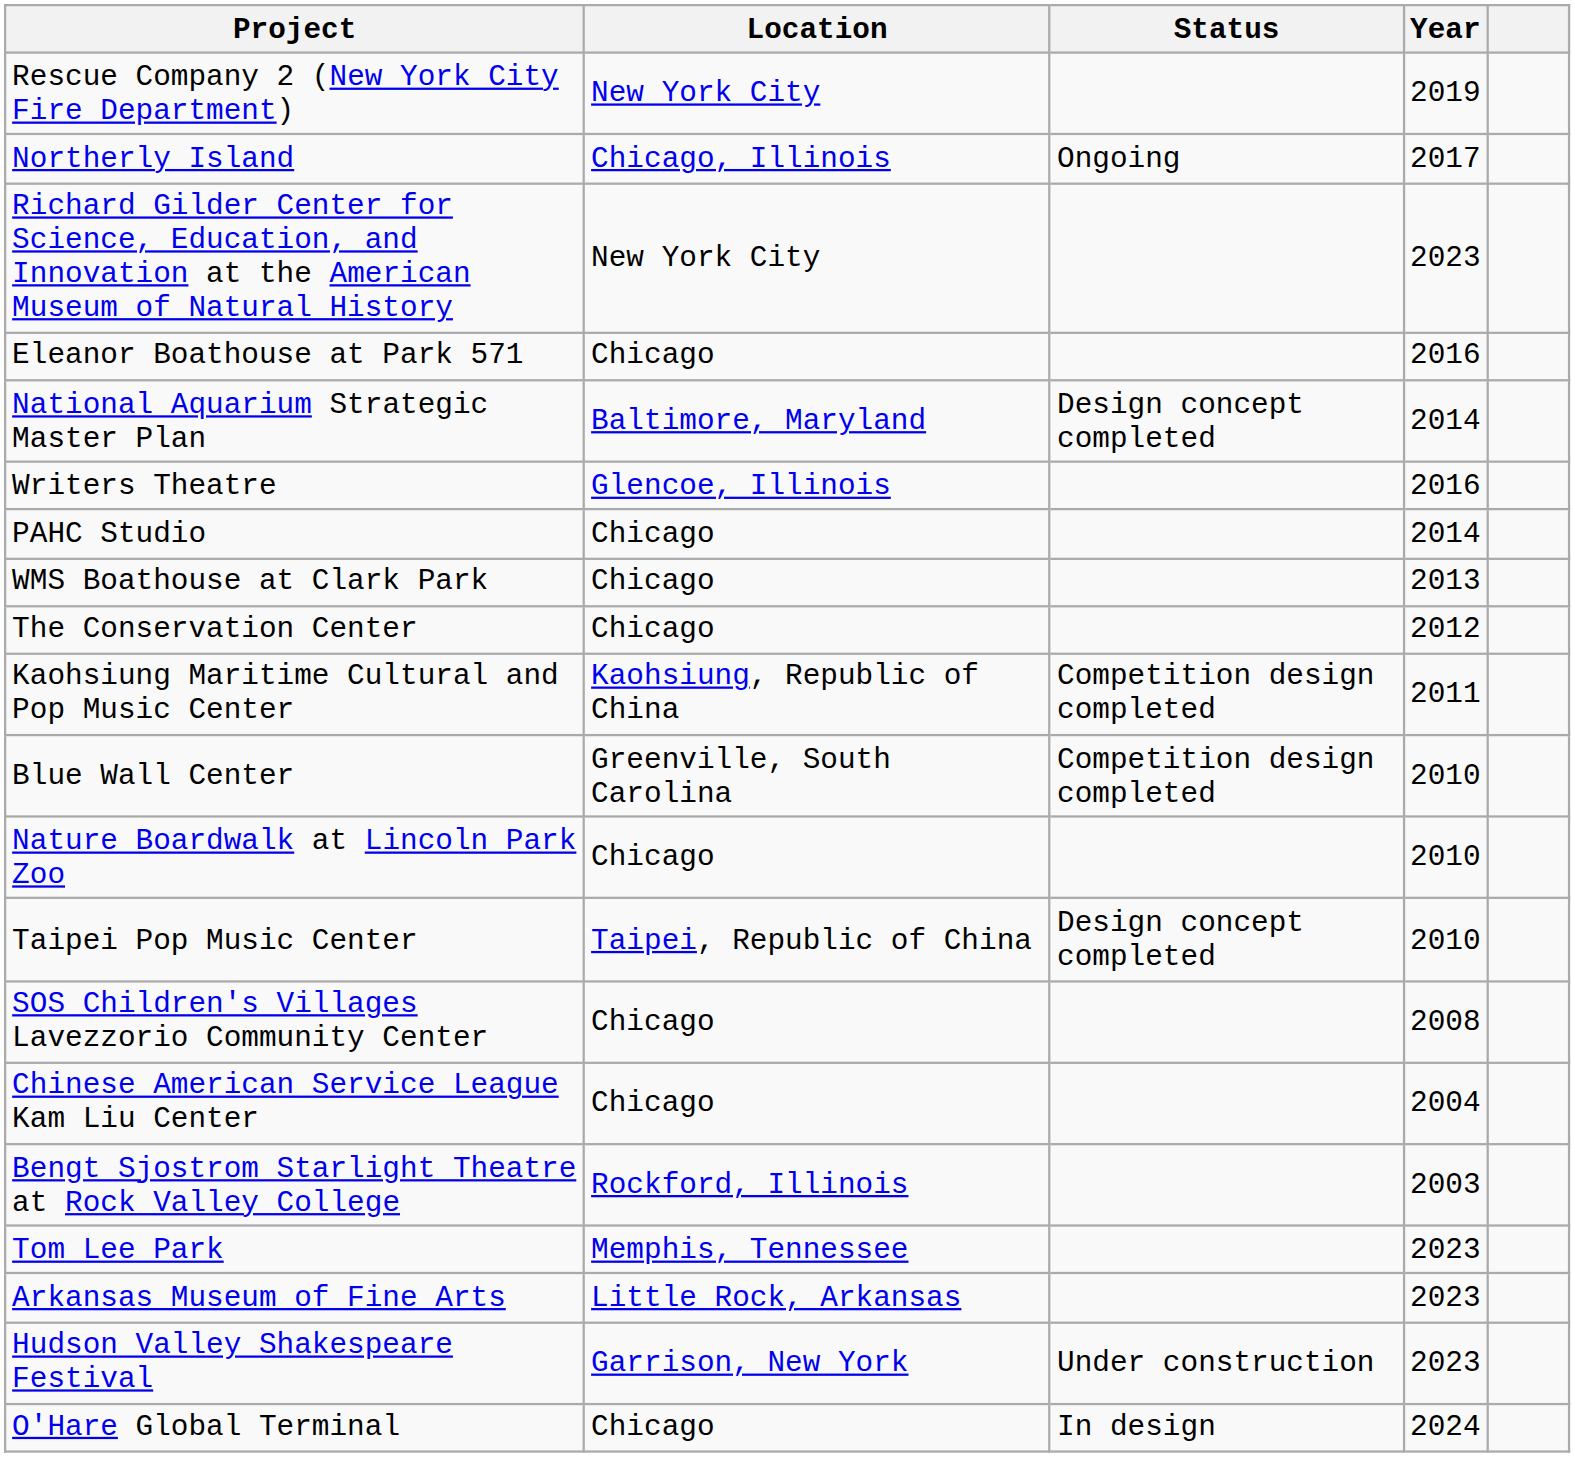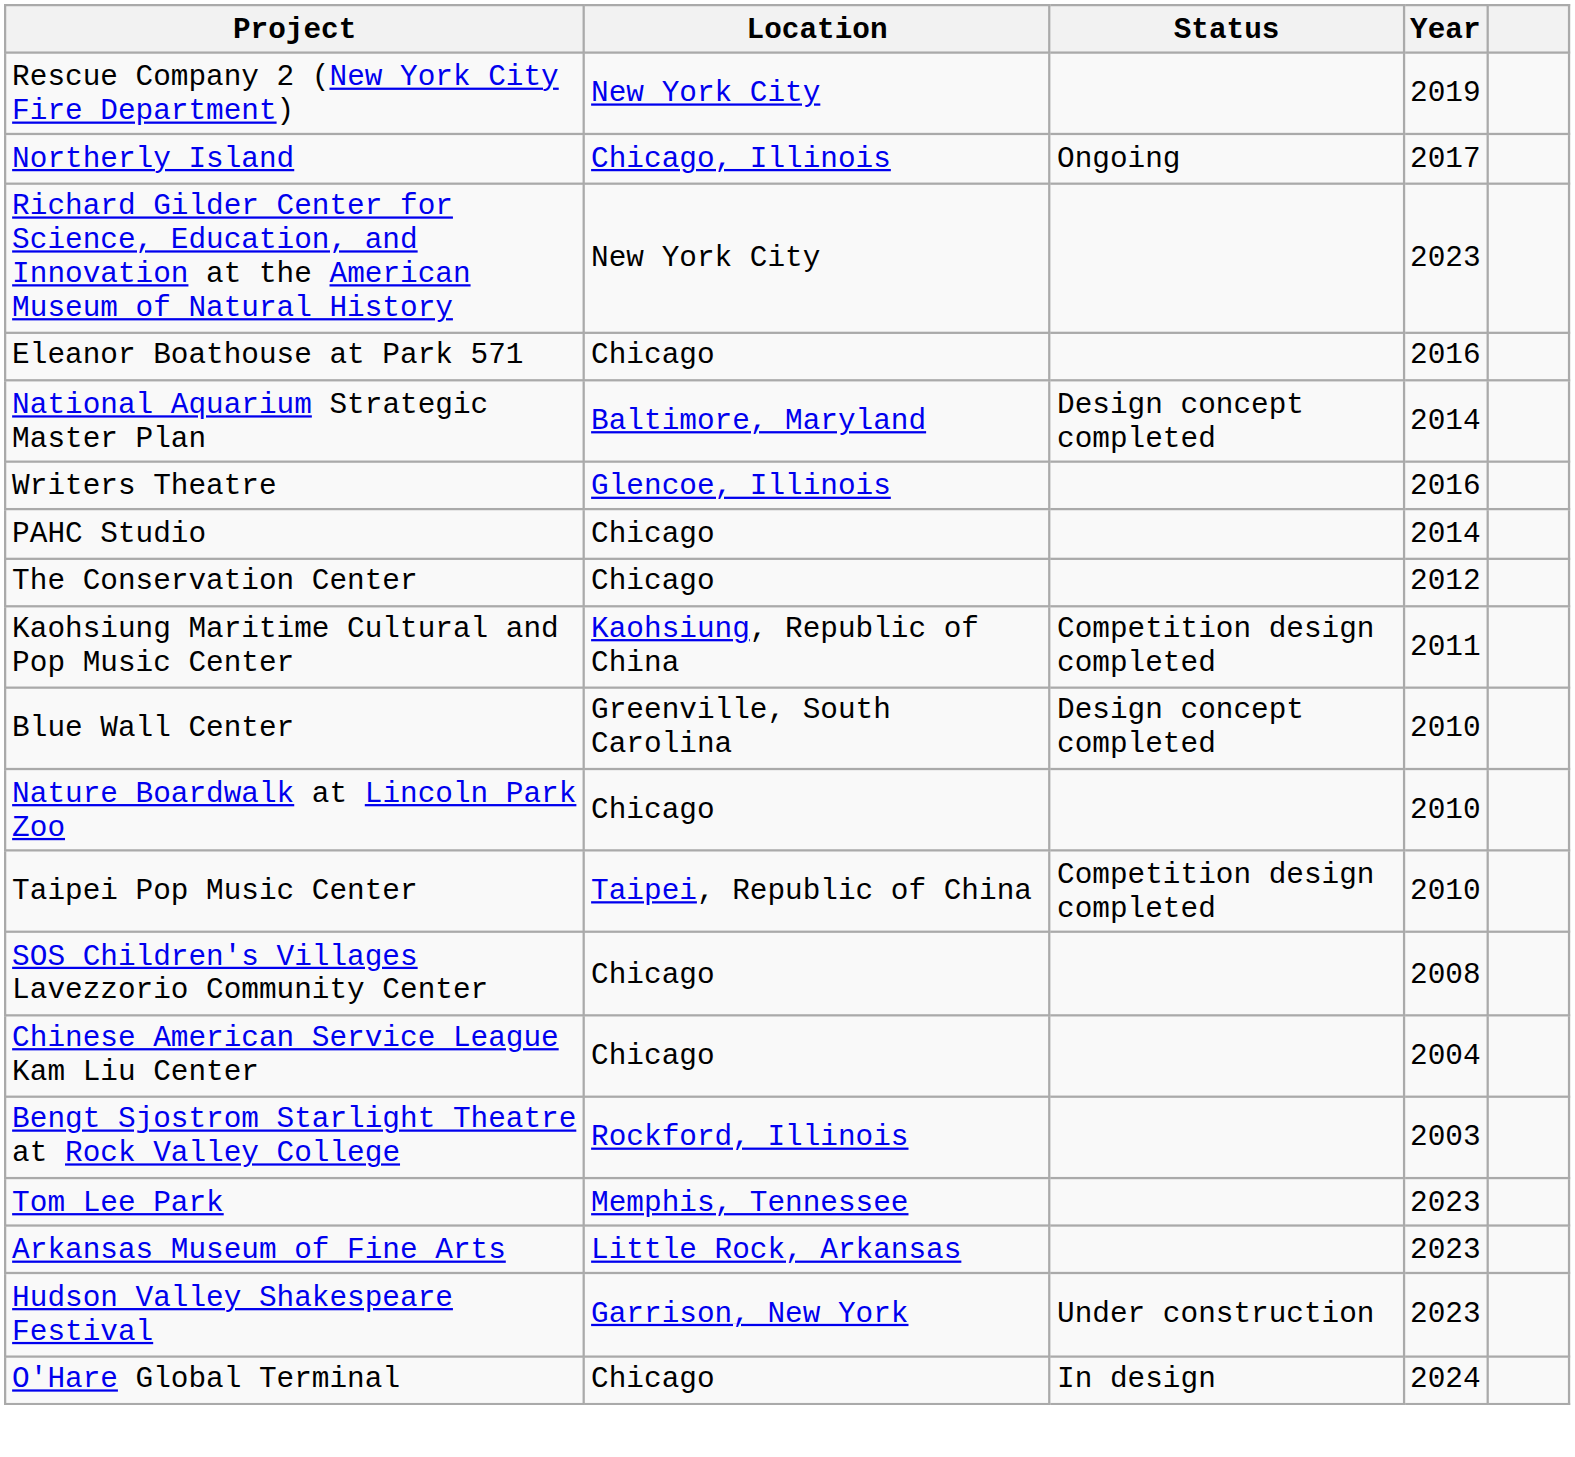 <table class="wikitable sortable">
 <tr>
 <th width="250">Project</th>
 <th width="200">Location</th>
 <th width="150">Status</th>
 <th width="30" align="center">Year</th>
 <th width="30"></th>
 </tr>
 <tr>
 <td>Rescue Company 2 (<a href='#'>New York City Fire Department</a>)</td>
 <td><a href='#'>New York City</a></td>
 <td></td>
 <td>2019</td>
 <td></td>
 </tr>
 <tr>
 <td><a href='#'>Northerly Island</a></td>
 <td align="left"><a href='#'>Chicago, Illinois</a></td>
 <td>Ongoing</td>
 <td>2017</td>
 <td></td>
 </tr>
 <tr>
 <td><a href='#'>Richard Gilder Center for Science, Education, and Innovation</a> at the <a href='#'>American Museum of Natural History</a></td>
 <td>New York City</td>
 <td></td>
 <td>2023</td>
 <td></td>
 </tr>
 <tr>
 <td>Eleanor Boathouse at Park 571</td>
 <td>Chicago</td>
 <td></td>
 <td>2016</td>
 <td></td>
 </tr>
 <tr>
 <td><a href='#'>National Aquarium</a> Strategic Master Plan</td>
 <td align="left"><a href='#'>Baltimore, Maryland</a></td>
 <td>Design concept completed</td>
 <td>2014</td>
 <td></td>
 </tr>
 <tr>
 <td>Writers Theatre</td>
 <td align="left"><a href='#'>Glencoe, Illinois</a></td>
 <td></td>
 <td>2016</td>
 <td></td>
 </tr>
 <tr>
 <td>PAHC Studio</td>
 <td align="left">Chicago</td>
 <td></td>
 <td>2014</td>
 <td></td>
 </tr>
 <tr>
-<td>WMS Boathouse at Clark Park</td>
-<td align="left">Chicago</td>
-<td></td>
-<td>2013</td>
-<td></td>
-</tr>
-<tr>
 <td>The Conservation Center</td>
 <td align="left">Chicago</td>
 <td></td>
 <td>2012</td>
 <td></td>
 </tr>
 <tr>
 <td>Kaohsiung Maritime Cultural and Pop Music Center</td>
 <td align="left"><a href='#'>Kaohsiung</a>, Republic of China</td>
 <td>Competition design completed</td>
 <td>2011</td>
 <td></td>
 </tr>
 <tr>
 <td>Blue Wall Center</td>
 <td align="left">Greenville, South Carolina</td>
-<td>Competition design completed</td>
+<td>Design concept completed</td>
 <td>2010</td>
 <td></td>
 </tr>
 <tr>
 <td><a href='#'>Nature Boardwalk</a> at <a href='#'>Lincoln Park Zoo</a></td>
 <td align="left">Chicago</td>
 <td></td>
 <td>2010</td>
 <td></td>
 </tr>
 <tr>
 <td>Taipei Pop Music Center</td>
 <td align="left"><a href='#'>Taipei</a>, Republic of China</td>
-<td>Design concept completed</td>
+<td>Competition design completed</td>
 <td>2010</td>
 <td></td>
 </tr>
 <tr>
 <td><a href='#'>SOS Children's Villages</a> Lavezzorio Community Center</td>
 <td align="left">Chicago</td>
 <td></td>
 <td>2008</td>
 <td></td>
 </tr>
 <tr>
 <td><a href='#'>Chinese American Service League</a> Kam Liu Center</td>
 <td align="left">Chicago</td>
 <td></td>
 <td>2004</td>
 <td></td>
 </tr>
 <tr>
 <td><a href='#'>Bengt Sjostrom Starlight Theatre</a> at <a href='#'>Rock Valley College</a></td>
 <td align="left"><a href='#'>Rockford, Illinois</a></td>
 <td></td>
 <td>2003</td>
 <td></td>
 </tr>
 <tr>
 <td><a href='#'>Tom Lee Park</a></td>
 <td><a href='#'>Memphis, Tennessee</a></td>
 <td></td>
 <td>2023</td>
 <td></td>
 </tr>
 <tr>
 <td><a href='#'>Arkansas Museum of Fine Arts</a></td>
 <td><a href='#'>Little Rock, Arkansas</a></td>
 <td></td>
 <td>2023</td>
 <td></td>
 </tr>
 <tr>
 <td><a href='#'>Hudson Valley Shakespeare Festival</a></td>
 <td><a href='#'>Garrison, New York</a></td>
 <td>Under construction</td>
 <td>2023</td>
 <td></td>
 </tr>
 <tr>
 <td><a href='#'>O'Hare</a> Global Terminal</td>
 <td align="left">Chicago</td>
 <td>In design</td>
 <td>2024</td>
 <td></td>
 </tr>
 </table>
